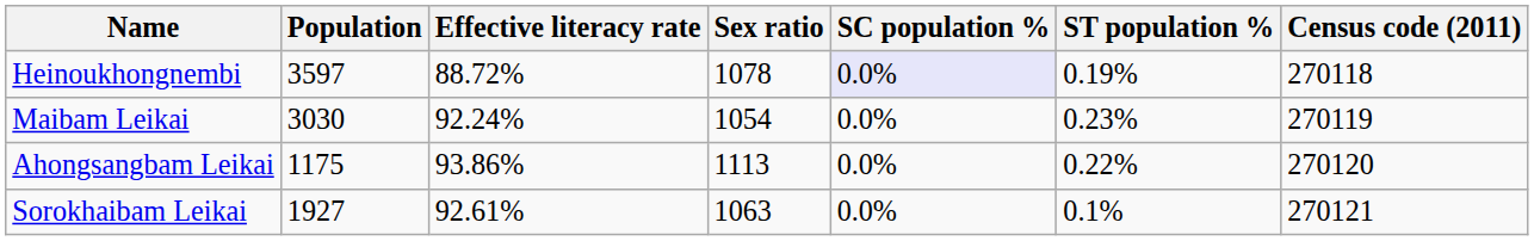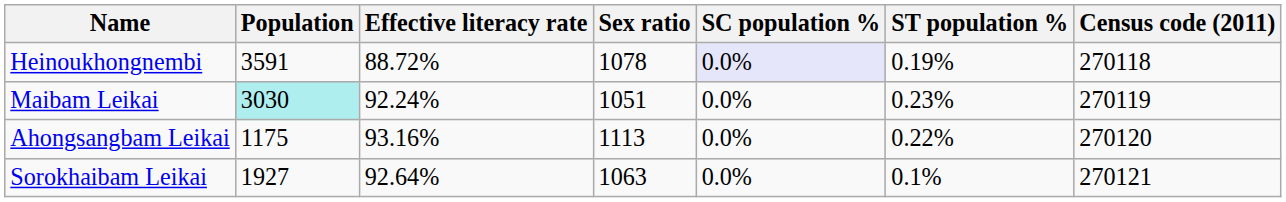 <table class="wikitable sortable">
 <tr>
 <th>Name</th>
 <th>Population</th>
 <th>Effective literacy rate</th>
 <th>Sex ratio</th>
 <th>SC population %</th>
 <th>ST population %</th>
 <th>Census code (2011)</th>
 </tr>
 <tr>
 <td><a href='#'>Heinoukhongnembi</a></td>
-<td>3597</td>
+<td>3591</td>
 <td>88.72%</td>
 <td>1078</td>
 <td style="background: lavender;">0.0%</td>
 <td>0.19%</td>
 <td>270118</td>
 </tr>
 <tr>
 <td><a href='#'>Maibam Leikai</a></td>
-<td>3030</td>
+<td style="background: paleturquoise;">3030</td>
 <td>92.24%</td>
-<td>1054</td>
+<td>1051</td>
 <td>0.0%</td>
 <td>0.23%</td>
 <td>270119</td>
 </tr>
 <tr>
 <td><a href='#'>Ahongsangbam Leikai</a></td>
 <td>1175</td>
-<td>93.86%</td>
+<td>93.16%</td>
 <td>1113</td>
 <td>0.0%</td>
 <td>0.22%</td>
 <td>270120</td>
 </tr>
 <tr>
 <td><a href='#'>Sorokhaibam Leikai</a></td>
 <td>1927</td>
-<td>92.61%</td>
+<td>92.64%</td>
 <td>1063</td>
 <td>0.0%</td>
 <td>0.1%</td>
 <td>270121</td>
 </tr>
 </table>
